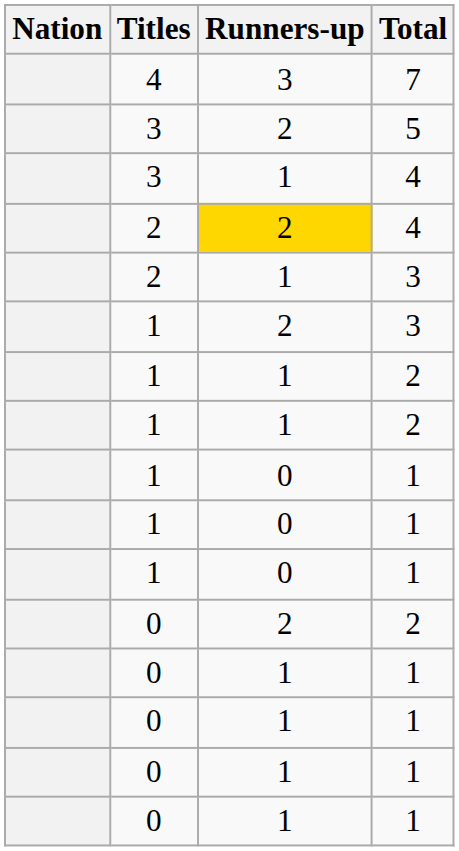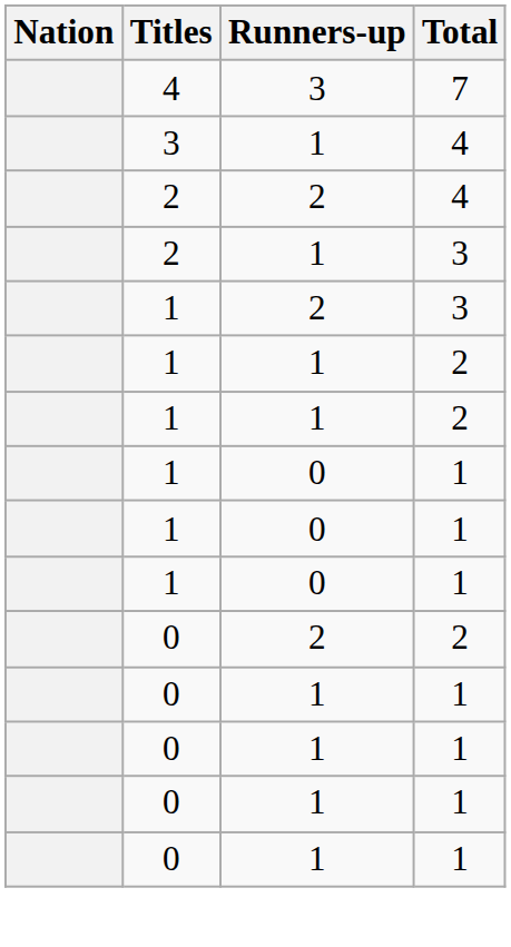 <table class="wikitable plainrowheaders sortable" style="text-align:center">
 <tr>
 <th scope="col">Nation</th>
 <th scope="col">Titles</th>
 <th scope="col">Runners-up</th>
 <th scope="col">Total</th>
 </tr>
 <tr>
 <th scope="row" align=left></th>
 <td>4</td>
 <td>3</td>
 <td>7</td>
 </tr>
 <tr>
 <th scope="row" align=left></th>
 <td>3</td>
-<td>2</td>
-<td>5</td>
-</tr>
-<tr>
-<th scope="row" align=left></th>
-<td>3</td>
 <td>1</td>
 <td>4</td>
 </tr>
 <tr>
 <th scope="row" align=left></th>
 <td>2</td>
-<td style="background: gold;">2</td>
+<td>2</td>
 <td>4</td>
 </tr>
 <tr>
 <th scope="row" align=left></th>
 <td>2</td>
 <td>1</td>
 <td>3</td>
 </tr>
 <tr>
 <th scope="row" align=left></th>
 <td>1</td>
 <td>2</td>
 <td>3</td>
 </tr>
 <tr>
 <th scope="row" align=left></th>
 <td>1</td>
 <td>1</td>
 <td>2</td>
 </tr>
 <tr>
 <th scope="row" align=left></th>
 <td>1</td>
 <td>1</td>
 <td>2</td>
 </tr>
 <tr>
 <th scope="row" align=left></th>
 <td>1</td>
 <td>0</td>
 <td>1</td>
 </tr>
 <tr>
 <th scope="row" align=left></th>
 <td>1</td>
 <td>0</td>
 <td>1</td>
 </tr>
 <tr>
 <th scope="row" align=left></th>
 <td>1</td>
 <td>0</td>
 <td>1</td>
 </tr>
 <tr>
 <th scope="row" align=left></th>
 <td>0</td>
 <td>2</td>
 <td>2</td>
 </tr>
 <tr>
 <th scope="row" align=left></th>
 <td>0</td>
 <td>1</td>
 <td>1</td>
 </tr>
 <tr>
 <th scope="row" align=left></th>
 <td>0</td>
 <td>1</td>
 <td>1</td>
 </tr>
 <tr>
 <th scope="row" align=left></th>
 <td>0</td>
 <td>1</td>
 <td>1</td>
 </tr>
 <tr>
 <th scope="row" align=left></th>
 <td>0</td>
 <td>1</td>
 <td>1</td>
 </tr>
 </table>
